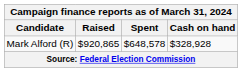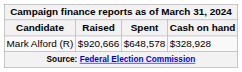 <table class="wikitable sortable">
 <tr>
 <th colspan=4>Campaign finance reports as of March 31, 2024</th>
 </tr>
 <tr style="text-align:center;">
 <th>Candidate</th>
 <th>Raised</th>
 <th>Spent</th>
 <th>Cash on hand</th>
 </tr>
 <tr>
 <td>Mark Alford (R)</td>
-<td>$920,865</td>
+<td>$920,666</td>
 <td>$648,578</td>
 <td>$328,928</td>
 </tr>
 <tr>
 <th colspan="4"><small>Source: <a href='#'>Federal Election Commission</a></small></th>
 </tr>
 </table>
